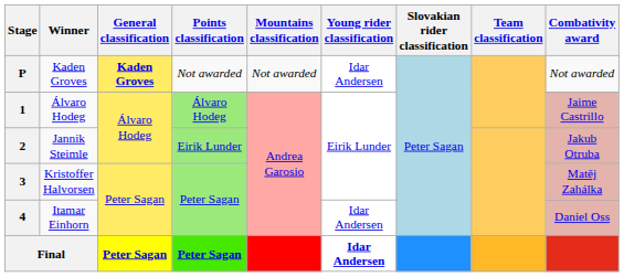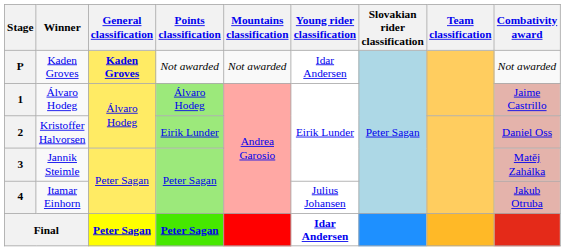 <table class="wikitable" style="text-align: center; font-size:smaller;">
 <tr>
 <th scope="col" style="width:2%;">Stage</th>
 <th scope="col" style="width:12.25%;">Winner</th>
 <th scope="col" style="width:12.25%;"><a href='#'>General classification</a><br></th>
 <th scope="col" style="width:12.25%;"><a href='#'>Points classification</a><br></th>
 <th scope="col" style="width:12.25%;"><a href='#'>Mountains classification</a><br></th>
 <th scope="col" style="width:12.25%;"><a href='#'>Young rider classification</a><br></th>
 <th scope="col" style="width:12.25%;">Slovakian rider classification<br></th>
 <th scope="col" style="width:12.25%;"><a href='#'>Team classification</a></th>
 <th scope="col" style="width:12.25%;"><a href='#'>Combativity award</a><br></th>
 </tr>
 <tr>
 <th>P</th>
 <td><a href='#'>Kaden Groves</a></td>
 <td style="background:#FFEB64;"><strong><a href='#'>Kaden Groves</a></strong></td>
 <td><em>Not awarded</em></td>
 <td><em>Not awarded</em></td>
 <td style="background:white;"><a href='#'>Idar Andersen</a></td>
 <td style="background:lightblue;" rowspan="5"><a href='#'>Peter Sagan</a></td>
 <td style="background:#FFCD5F;" rowspan="2"></td>
 <td><em>Not awarded</em></td>
 </tr>
 <tr>
 <th>1</th>
 <td><a href='#'>Álvaro Hodeg</a></td>
 <td style="background:#FFEB64;" rowspan="2"><a href='#'>Álvaro Hodeg</a></td>
 <td style="background:#9CE97B;"><a href='#'>Álvaro Hodeg</a></td>
 <td style="background:#FFA8A4;" rowspan="4"><a href='#'>Andrea Garosio</a></td>
 <td style="background:white;" rowspan="3"><a href='#'>Eirik Lunder</a></td>
 <td style="background:#E4B3AB;"><a href='#'>Jaime Castrillo</a></td>
 </tr>
 <tr>
 <th>2</th>
-<td><a href='#'>Jannik Steimle</a></td>
+<td><a href='#'>Kristoffer Halvorsen</a></td>
 <td style="background:#9CE97B;"><a href='#'>Eirik Lunder</a></td>
 <td style="background:#FFCD5F;" rowspan="3"></td>
-<td style="background:#E4B3AB;"><a href='#'>Jakub Otruba</a></td>
+<td style="background:#E4B3AB;"><a href='#'>Daniel Oss</a></td>
 </tr>
 <tr>
 <th>3</th>
-<td><a href='#'>Kristoffer Halvorsen</a></td>
+<td><a href='#'>Jannik Steimle</a></td>
 <td style="background:#FFEB64;" rowspan="2"><a href='#'>Peter Sagan</a></td>
 <td style="background:#9CE97B;" rowspan="2"><a href='#'>Peter Sagan</a></td>
 <td style="background:#E4B3AB;"><a href='#'>Matěj Zahálka</a></td>
 </tr>
 <tr>
 <th>4</th>
 <td><a href='#'>Itamar Einhorn</a></td>
-<td style="background:white;"><a href='#'>Idar Andersen</a></td>
-<td style="background:#E4B3AB;"><a href='#'>Daniel Oss</a></td>
+<td style="background:white;"><a href='#'>Julius Johansen</a></td>
+<td style="background:#E4B3AB;"><a href='#'>Jakub Otruba</a></td>
 </tr>
 <tr>
 <th colspan="2">Final</th>
 <th style="background:yellow;"><a href='#'>Peter Sagan</a></th>
 <th style="background:#46E800;"><a href='#'>Peter Sagan</a></th>
 <th style="background:red;"></th>
 <th style="background:white;"><a href='#'>Idar Andersen</a></th>
 <th style="background:dodgerblue;"></th>
 <th style="background:#FFB927;"></th>
 <th style="background:#E42A19;"></th>
 </tr>
 </table>
